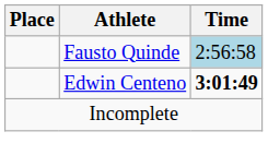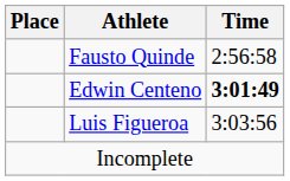 <table class=wikitable>
 <tr>
 <th>Place</th>
 <th>Athlete</th>
 <th>Time</th>
 </tr>
 <tr>
 <td align=center></td>
 <td><a href='#'>Fausto Quinde</a> </td>
-<td style="background: lightblue;">2:56:58</td>
+<td>2:56:58</td>
 </tr>
 <tr>
 <td align=center></td>
 <td><a href='#'>Edwin Centeno</a> </td>
 <td><strong>3:01:49</strong></td>
 </tr>
 <tr>
+<td align=center></td>
+<td><a href='#'>Luis Figueroa</a> </td>
+<td>3:03:56</td>
+</tr>
+<tr>
 <td align=center colspan=3>Incomplete</td>
 </tr>
 </table>
